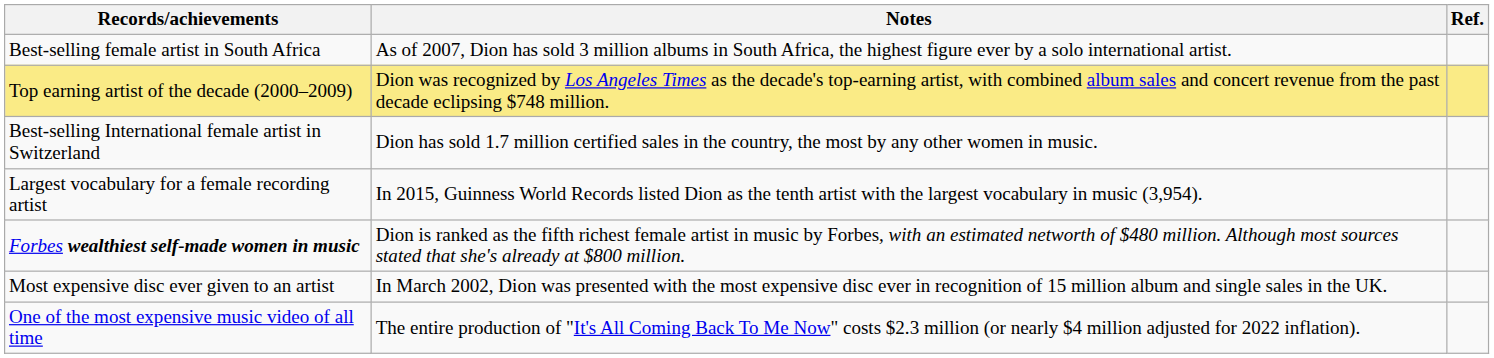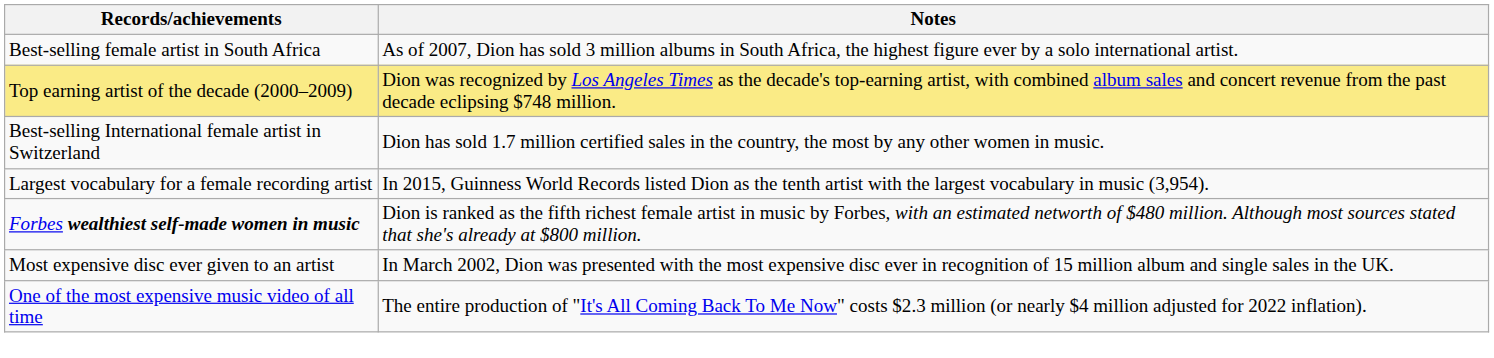 <table class="wikitable" style="text-align:left;">
 <tr>
 <th>Records/achievements</th>
 <th>Notes</th>
-<th>Ref.</th>
 </tr>
 <tr>
 <td>Best-selling female artist in South Africa</td>
 <td>As of 2007, Dion has sold 3 million albums in South Africa, the highest figure ever by a solo international artist.</td>
-<td></td>
 </tr>
 <tr scope="row" style="background:#FAEB86">
 <td>Top earning artist of the decade (2000–2009)</td>
 <td>Dion was recognized by <em><a href='#'>Los Angeles Times</a></em> as the decade's top-earning artist, with combined <a href='#'>album sales</a> and concert revenue from the past decade eclipsing $748 million.</td>
-<td></td>
 </tr>
 <tr>
 <td>Best-selling International female artist in Switzerland</td>
 <td>Dion has sold 1.7 million certified sales in the country, the most by any other women in music.</td>
-<td></td>
 </tr>
 <tr>
 <td>Largest vocabulary for a female recording artist</td>
 <td>In 2015, Guinness World Records listed Dion as the tenth artist with the largest vocabulary in music (3,954).</td>
-<td></td>
 </tr>
 <tr>
 <td><em><a href='#'>Forbes</a><strong> wealthiest self-made women in music</td>
 <td>Dion is ranked as the fifth richest female artist in music by </em>Forbes<em>, with an estimated networth of $480 million. Although most sources stated that she's already at $800 million.</td>
-<td></td>
 </tr>
 <tr>
 <td>Most expensive disc ever given to an artist</td>
 <td>In March 2002, Dion was presented with the most expensive disc ever in recognition of 15 million album and single sales in the UK.</td>
-<td></td>
 </tr>
 <tr>
 <td><a href='#'>One of the most expensive music video of all time</a></td>
 <td>The entire production of "<a href='#'>It's All Coming Back To Me Now</a>" costs $2.3 million (or nearly $4 million adjusted for 2022 inflation).</td>
-<td></td>
 </tr>
 </table>
